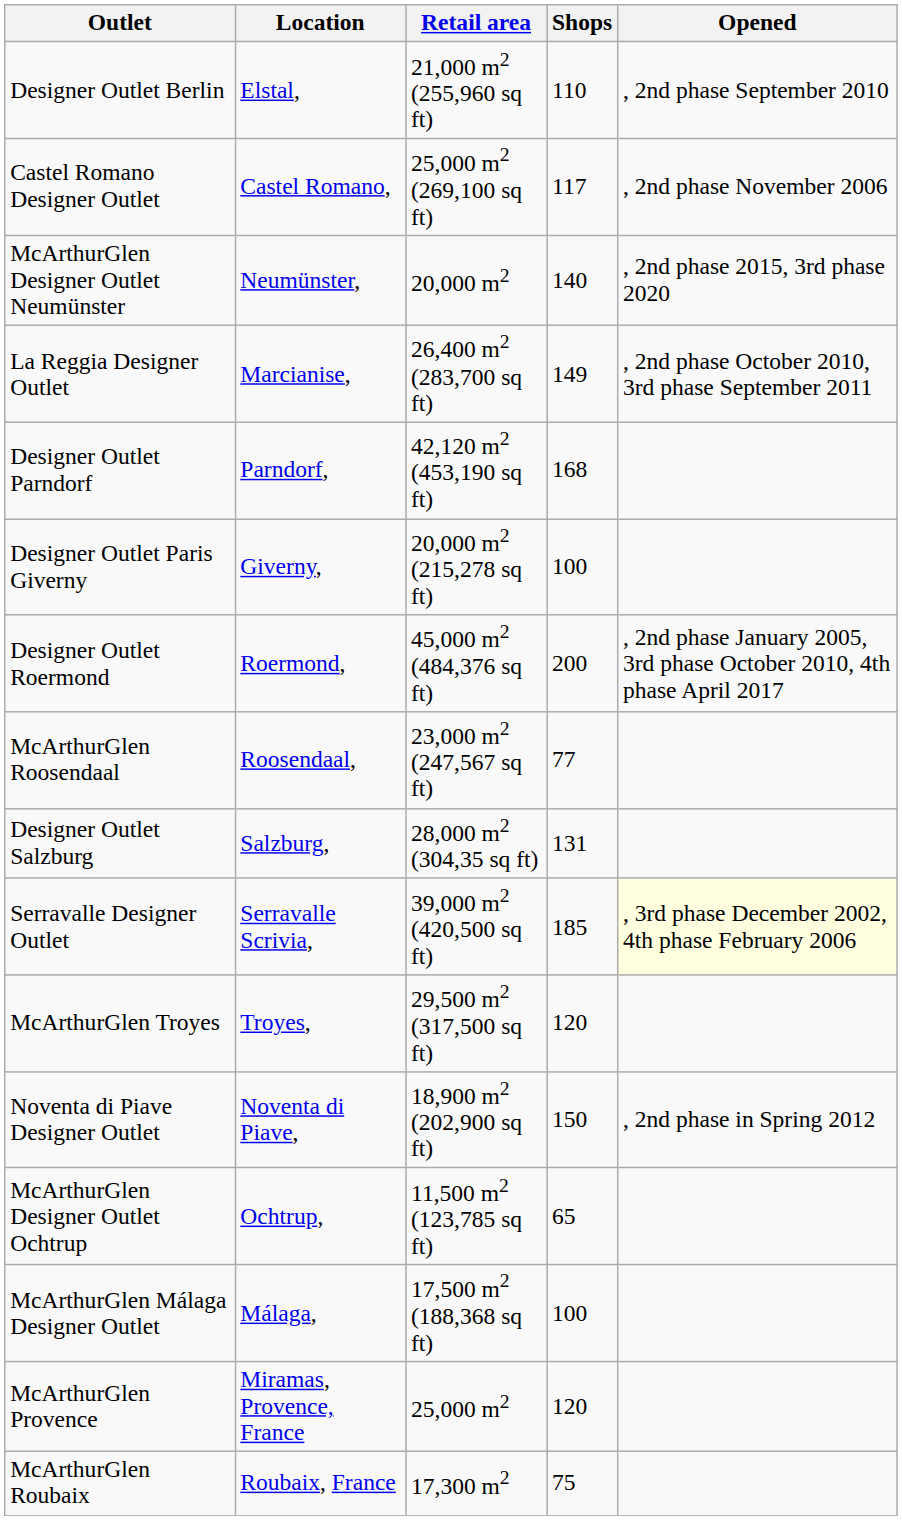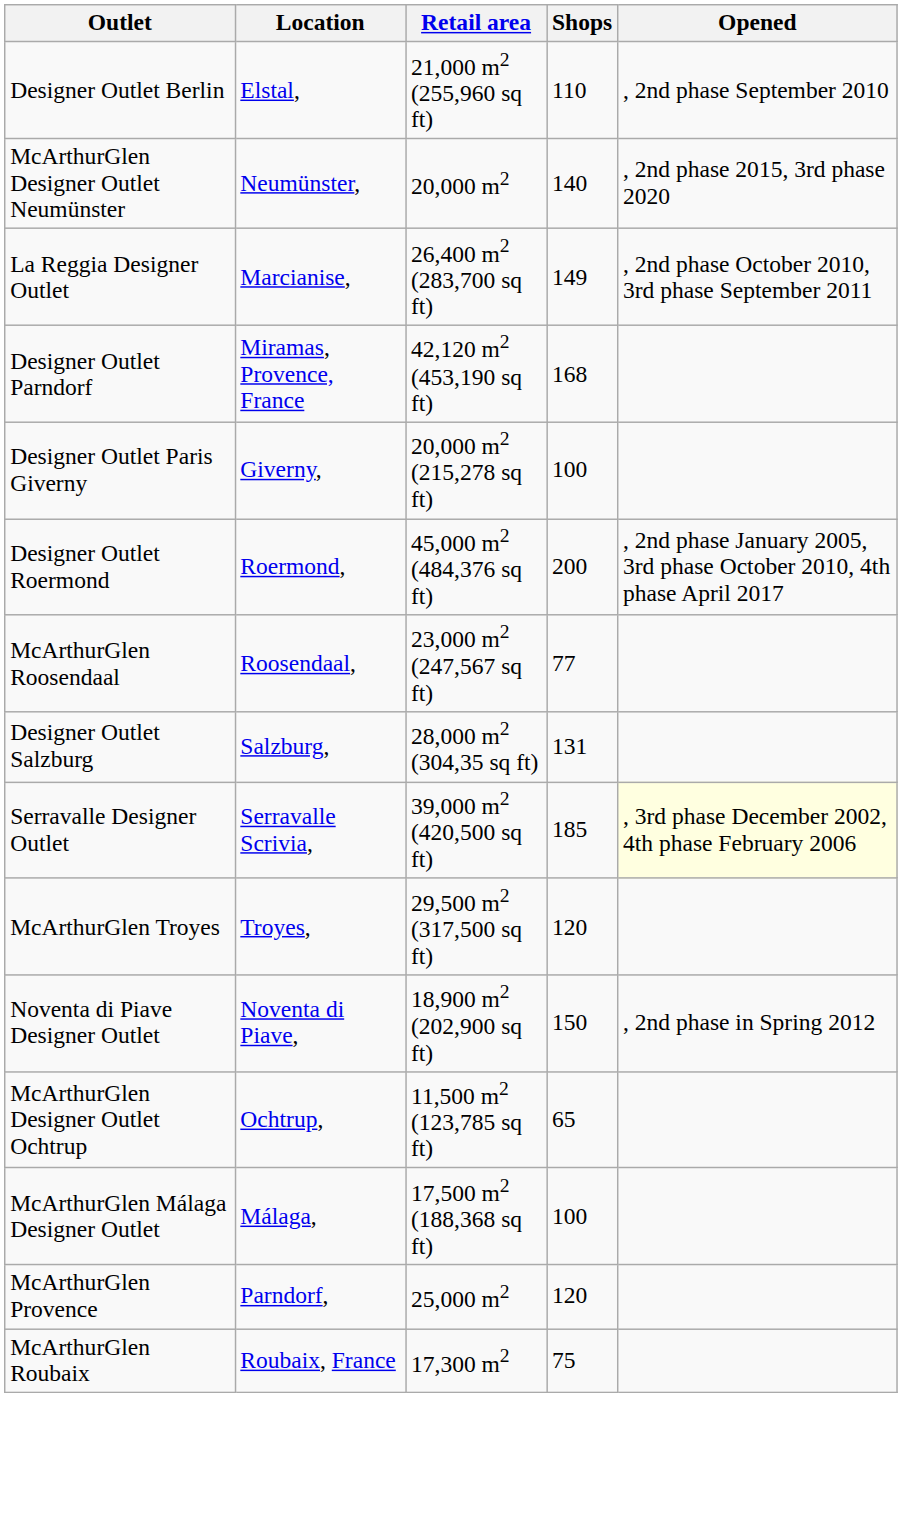 <table class="wikitable sortable">
 <tr>
 <th>Outlet</th>
 <th>Location</th>
 <th><a href='#'>Retail area</a></th>
 <th>Shops</th>
 <th>Opened</th>
 </tr>
 <tr>
 <td>Designer Outlet Berlin</td>
 <td><a href='#'>Elstal</a>, </td>
 <td>21,000 m<sup>2</sup> (255,960 sq ft)</td>
 <td>110</td>
 <td>, 2nd phase September 2010</td>
-</tr>
-<tr>
-<td>Castel Romano Designer Outlet</td>
-<td><a href='#'>Castel Romano</a>, </td>
-<td>25,000 m<sup>2</sup> (269,100 sq ft)</td>
-<td>117</td>
-<td>, 2nd phase November 2006</td>
 </tr>
 <tr>
 <td>McArthurGlen Designer Outlet Neumünster</td>
 <td><a href='#'>Neumünster</a>, </td>
 <td>20,000 m<sup>2</sup></td>
 <td>140</td>
 <td>, 2nd phase 2015, 3rd phase 2020</td>
 </tr>
 <tr>
 <td>La Reggia Designer Outlet</td>
 <td><a href='#'>Marcianise</a>, </td>
 <td>26,400 m<sup>2</sup> (283,700 sq ft)</td>
 <td>149</td>
 <td>, 2nd phase October 2010, 3rd phase September 2011</td>
 </tr>
 <tr>
 <td>Designer Outlet Parndorf</td>
-<td><a href='#'>Parndorf</a>, </td>
+<td><a href='#'>Miramas</a>, <a href='#'>Provence, France</a> </td>
 <td>42,120 m<sup>2</sup> (453,190 sq ft)</td>
 <td>168</td>
 <td></td>
 </tr>
 <tr>
 <td>Designer Outlet Paris Giverny</td>
 <td><a href='#'>Giverny</a>, </td>
 <td>20,000 m<sup>2</sup> (215,278 sq ft)</td>
 <td>100</td>
 <td></td>
 </tr>
 <tr>
 <td>Designer Outlet Roermond</td>
 <td><a href='#'>Roermond</a>, </td>
 <td>45,000 m<sup>2</sup> (484,376 sq ft)</td>
 <td>200</td>
 <td>, 2nd phase January 2005, 3rd phase October 2010, 4th phase April 2017</td>
 </tr>
 <tr>
 <td>McArthurGlen Roosendaal</td>
 <td><a href='#'>Roosendaal</a>, </td>
 <td>23,000 m<sup>2</sup> (247,567 sq ft)</td>
 <td>77</td>
 <td></td>
 </tr>
 <tr>
 <td>Designer Outlet Salzburg</td>
 <td><a href='#'>Salzburg</a>, </td>
 <td>28,000 m<sup>2</sup> (304,35 sq ft)</td>
 <td>131</td>
 <td></td>
 </tr>
 <tr>
 <td>Serravalle Designer Outlet</td>
 <td><a href='#'>Serravalle Scrivia</a>,  </td>
 <td>39,000 m<sup>2</sup> (420,500 sq ft)</td>
 <td>185</td>
 <td style="background: lightyellow;">, 3rd phase December 2002, 4th phase February 2006</td>
 </tr>
 <tr>
 <td>McArthurGlen Troyes</td>
 <td><a href='#'>Troyes</a>, </td>
 <td>29,500 m<sup>2</sup> (317,500 sq ft)</td>
 <td>120</td>
 <td></td>
 </tr>
 <tr>
 <td>Noventa di Piave Designer Outlet</td>
 <td><a href='#'>Noventa di Piave</a>, </td>
 <td>18,900 m<sup>2</sup> (202,900 sq ft)</td>
 <td>150</td>
 <td>, 2nd phase in Spring 2012</td>
 </tr>
 <tr>
 <td>McArthurGlen Designer Outlet Ochtrup</td>
 <td><a href='#'>Ochtrup</a>, </td>
 <td>11,500 m<sup>2</sup> (123,785 sq ft)</td>
 <td>65</td>
 <td></td>
 </tr>
 <tr>
 <td>McArthurGlen Málaga Designer Outlet</td>
 <td><a href='#'>Málaga</a>, </td>
 <td>17,500 m<sup>2</sup> (188,368 sq ft)</td>
 <td>100</td>
 <td></td>
 </tr>
 <tr>
 <td>McArthurGlen Provence</td>
-<td><a href='#'>Miramas</a>, <a href='#'>Provence, France</a> </td>
+<td><a href='#'>Parndorf</a>, </td>
 <td>25,000 m<sup>2</sup></td>
 <td>120</td>
 <td></td>
 </tr>
 <tr>
 <td>McArthurGlen Roubaix</td>
 <td><a href='#'>Roubaix</a>, <a href='#'>France</a> </td>
 <td>17,300 m<sup>2</sup></td>
 <td>75</td>
 <td></td>
 </tr>
 </table>
